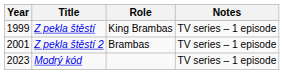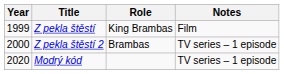 <table class="wikitable sortable">
 <tr>
 <th>Year</th>
 <th>Title</th>
 <th>Role</th>
 <th class="unsortable">Notes</th>
 </tr>
 <tr>
 <td>1999</td>
 <td><em><a href='#'>Z pekla štěstí</a></em></td>
 <td>King Brambas</td>
-<td>TV series – 1 episode</td>
+<td>Film</td>
 </tr>
 <tr>
-<td>2001</td>
+<td>2000</td>
 <td><em><a href='#'>Z pekla štěstí 2</a></em></td>
 <td>Brambas</td>
 <td>TV series – 1 episode</td>
 </tr>
 <tr>
-<td>2023</td>
+<td>2020</td>
 <td><em><a href='#'>Modrý kód</a></em></td>
 <td></td>
 <td>TV series – 1 episode</td>
 </tr>
 </table>
